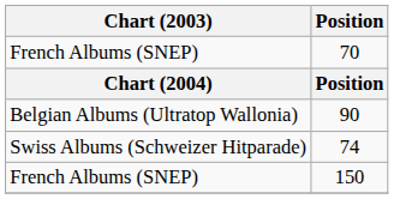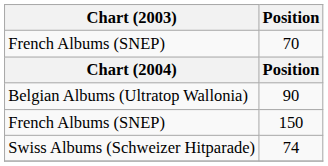 <table class="wikitable sortable">
 <tr>
 <th>Chart (2003)</th>
 <th>Position</th>
 </tr>
 <tr>
 <td align="left">French Albums (SNEP)</td>
 <td align="center">70</td>
 </tr>
 <tr>
 <th>Chart (2004)</th>
 <th>Position</th>
 </tr>
 <tr>
 <td align="left">Belgian Albums (Ultratop Wallonia)</td>
 <td align="center">90</td>
 </tr>
 <tr>
+<td align="left">French Albums (SNEP)</td>
+<td align="center">150</td>
+</tr>
+<tr>
 <td align="left">Swiss Albums (Schweizer Hitparade)</td>
 <td align="center">74</td>
 </tr>
 <tr>
-<td align="left">French Albums (SNEP)</td>
-<td align="center">150</td>
-</tr>
-<tr>
 </tr>
 </table>
